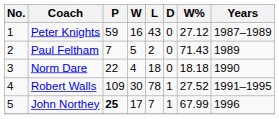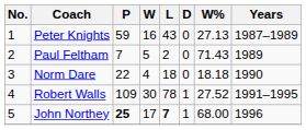 <table class="wikitable sortable">
 <tr>
 <th>No.</th>
 <th>Coach</th>
 <th>P</th>
 <th>W</th>
 <th>L</th>
 <th>D</th>
 <th>W%</th>
 <th>Years</th>
 </tr>
 <tr>
 <td>1</td>
 <td><a href='#'>Peter Knights</a></td>
 <td>59</td>
 <td>16</td>
 <td>43</td>
 <td>0</td>
-<td>27.12</td>
+<td>27.13</td>
 <td>1987–1989</td>
 </tr>
 <tr>
 <td>2</td>
 <td><a href='#'>Paul Feltham</a></td>
 <td>7</td>
 <td>5</td>
 <td>2</td>
 <td>0</td>
 <td>71.43</td>
 <td>1989</td>
 </tr>
 <tr>
 <td>3</td>
 <td><a href='#'>Norm Dare</a></td>
 <td>22</td>
 <td>4</td>
 <td>18</td>
 <td>0</td>
 <td>18.18</td>
 <td>1990</td>
 </tr>
 <tr>
 <td>4</td>
 <td><a href='#'>Robert Walls</a></td>
 <td>109</td>
 <td>30</td>
 <td>78</td>
 <td>1</td>
 <td>27.52</td>
 <td>1991–1995</td>
 </tr>
 <tr>
 <td>5</td>
 <td><a href='#'>John Northey</a></td>
 <td><strong>25</strong></td>
 <td>17</td>
-<td>7</td>
+<td><strong>7</strong></td>
 <td>1</td>
-<td>67.99</td>
+<td>68.00</td>
 <td>1996</td>
 </tr>
 <tr>
 </tr>
 </table>
